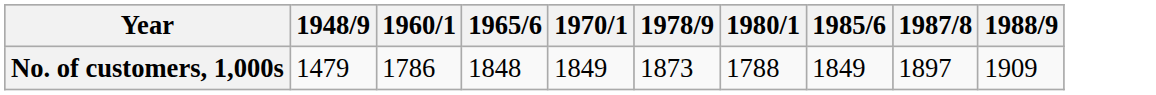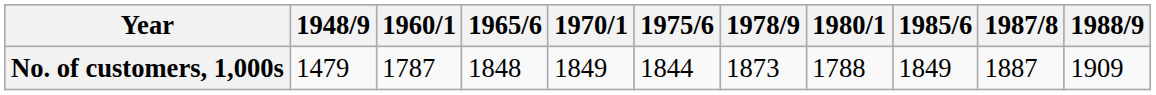 <table class="wikitable">
 <tr>
 <th>Year</th>
 <th>1948/9</th>
 <th>1960/1</th>
 <th>1965/6</th>
 <th>1970/1</th>
+<th>1975/6</th>
 <th>1978/9</th>
 <th>1980/1</th>
 <th>1985/6</th>
 <th>1987/8</th>
 <th>1988/9</th>
 </tr>
 <tr>
 <th>No. of customers, 1,000s</th>
 <td>1479</td>
-<td>1786</td>
+<td>1787</td>
 <td>1848</td>
 <td>1849</td>
+<td>1844</td>
 <td>1873</td>
 <td>1788</td>
 <td>1849</td>
-<td>1897</td>
+<td>1887</td>
 <td>1909</td>
 </tr>
 </table>
